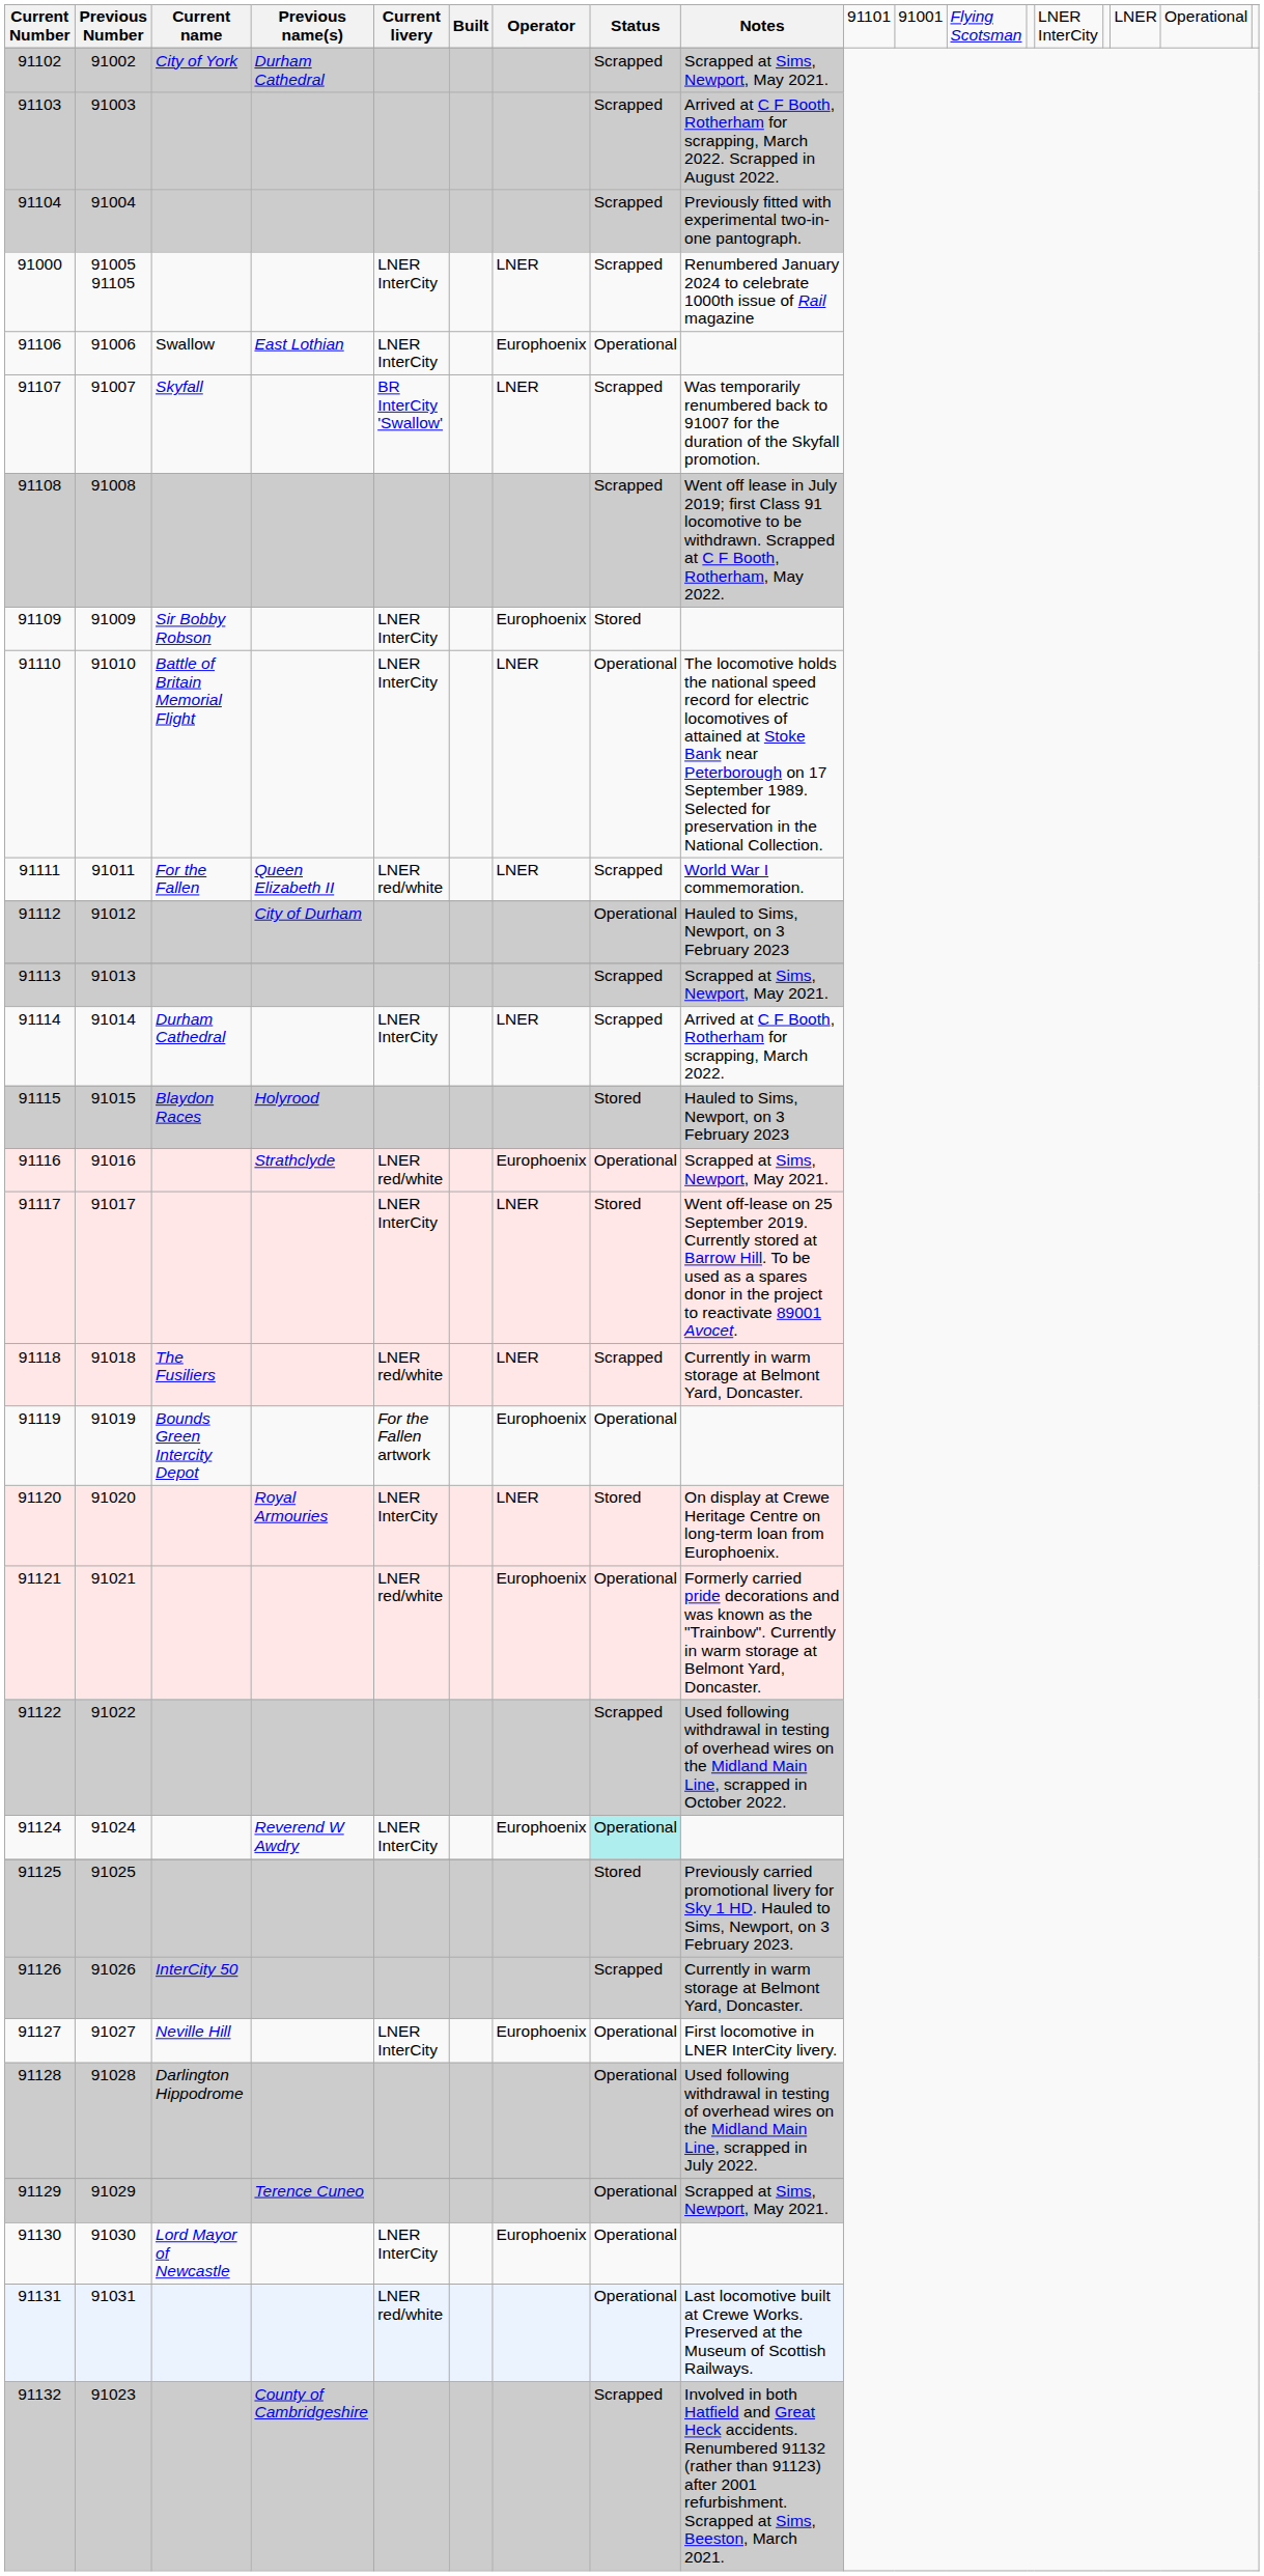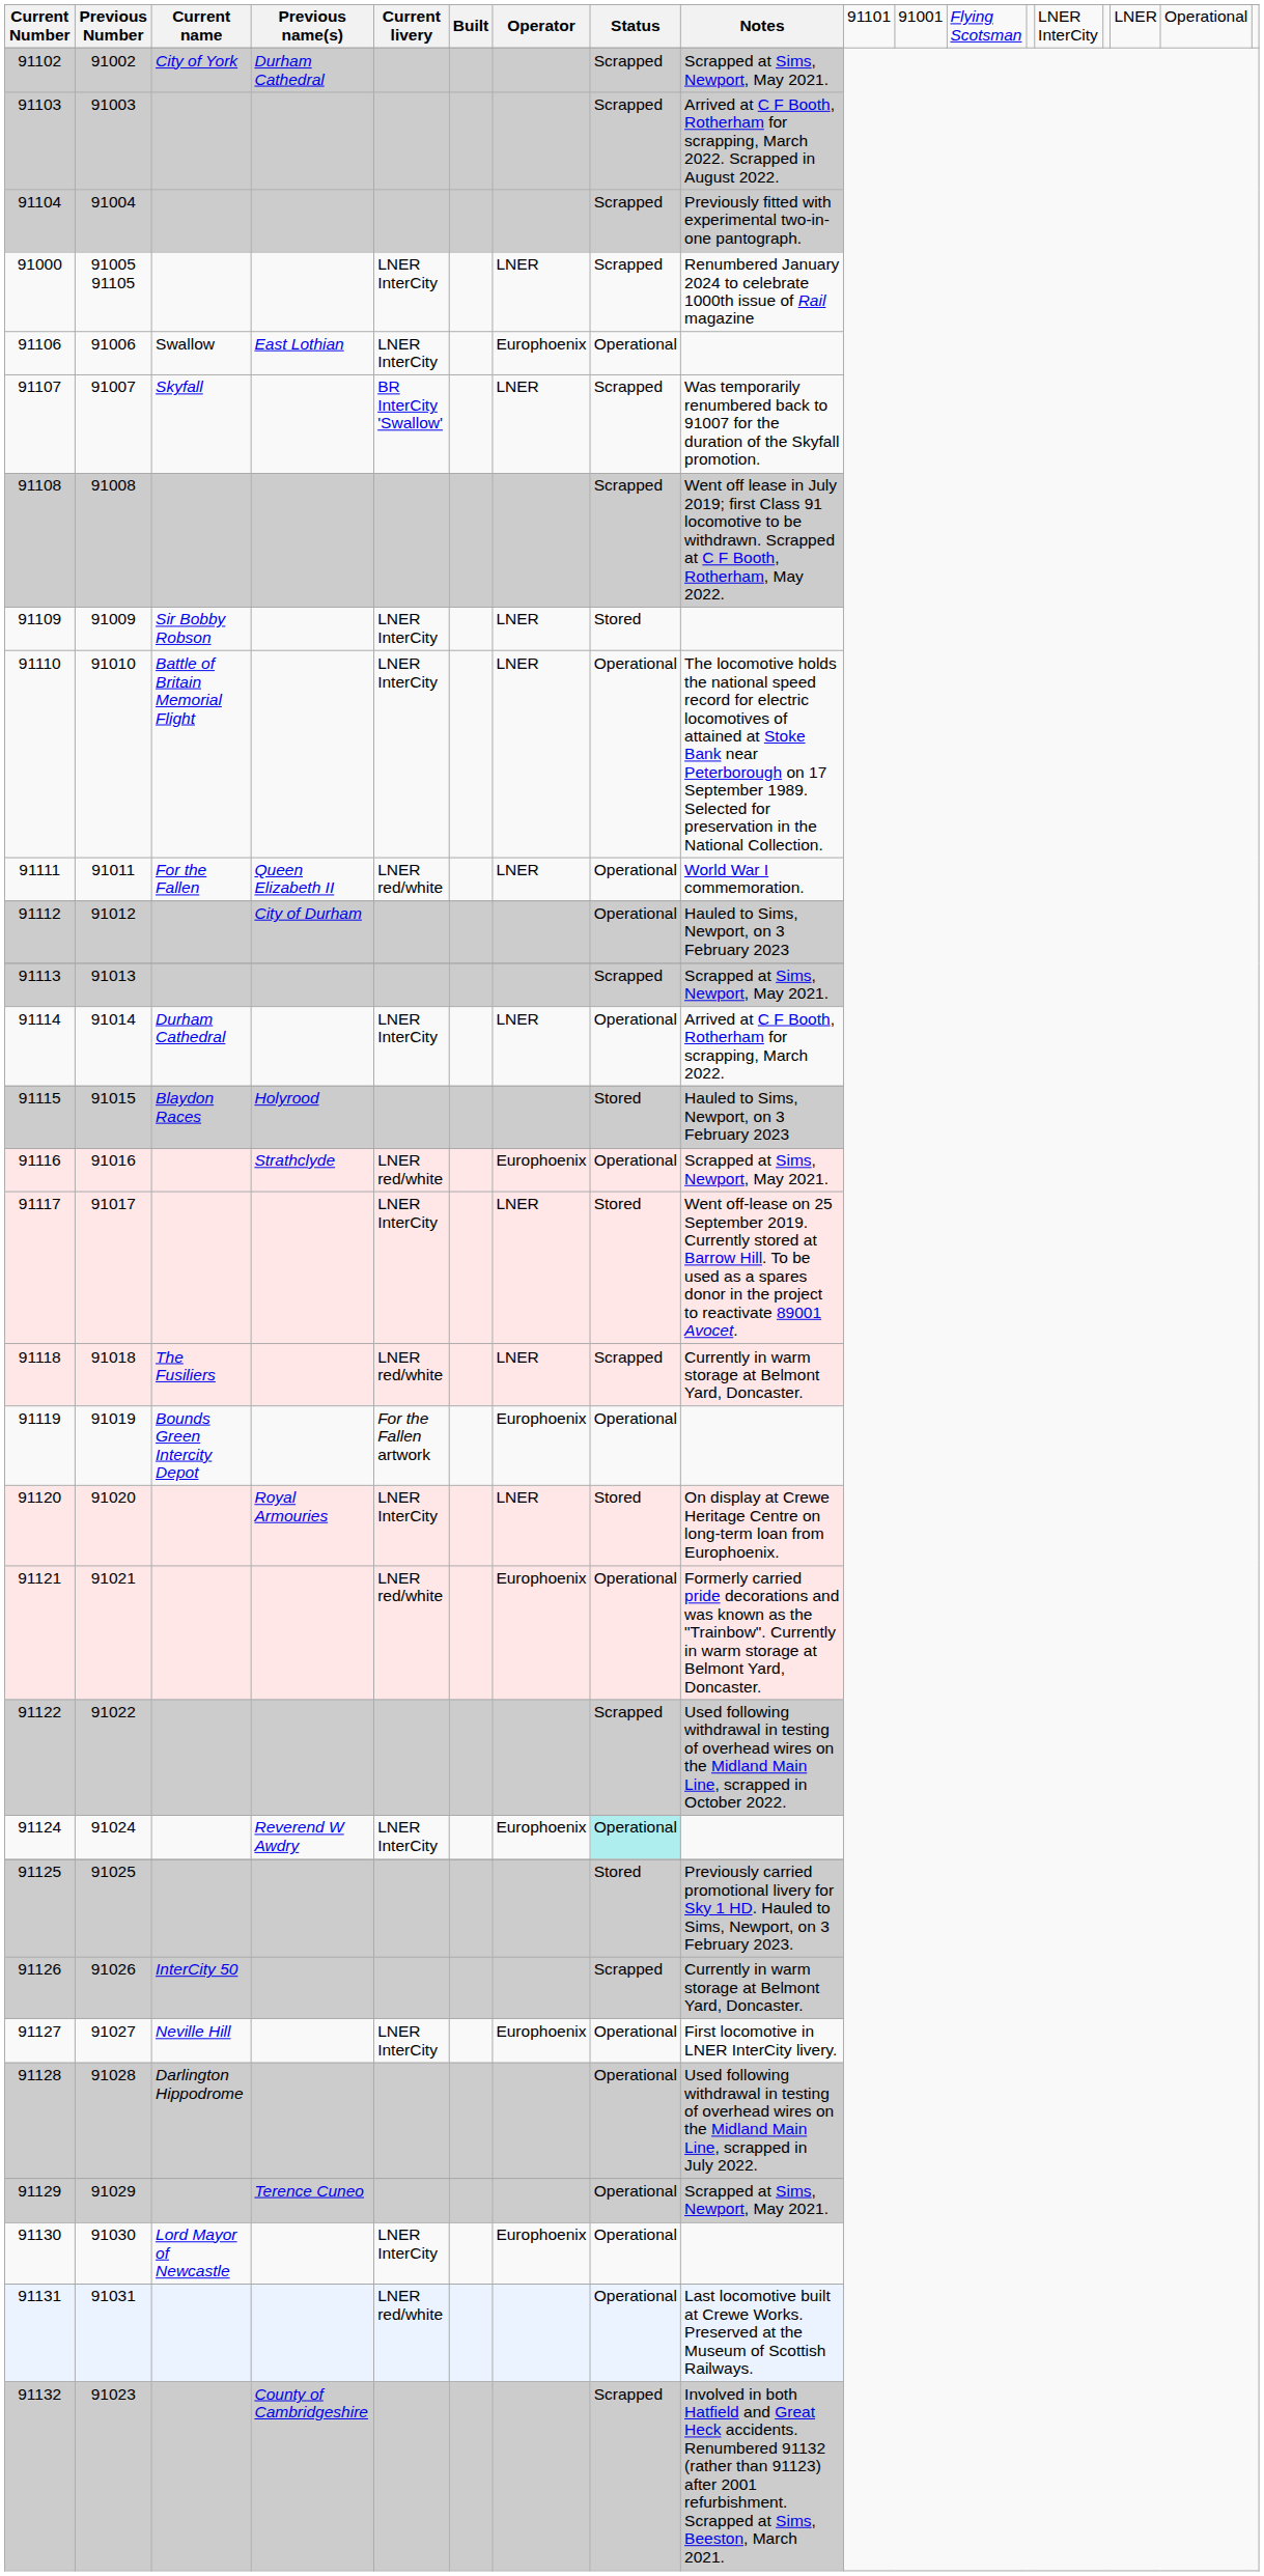 <table class="wikitable sortable">
 <tr>
 <th rowspan=2 align=left>Current Number</th>
 <th rowspan=2 align=left>Previous Number</th>
 <th rowspan=2 align=left>Current name</th>
 <th rowspan=2 align=left>Previous name(s)</th>
 <th rowspan=2 align=left>Current livery</th>
 <th rowspan=2 align=center>Built</th>
 <th rowspan=2 align=left>Operator</th>
 <th rowspan=2 align=left>Status</th>
 <th rowspan=2 align=left>Notes</th>
 </tr>
 <tr>
 <td valign="top" align=center>91101</td>
 <td valign="top" align=center>91001</td>
 <td valign="top" align=left><em><a href='#'>Flying Scotsman</a></em></td>
 <td valign="top" align=left><em></em></td>
 <td valign="top" align=left>LNER InterCity</td>
 <td valign="top" align=left></td>
 <td valign="top" align=left>LNER</td>
 <td valign="top" align=left>Operational</td>
 <td valign="top" align=left></td>
 </tr>
 <tr>
 </tr>
 <tr bgcolor=#cccccc>
 <td valign="top" align=center>91102</td>
 <td valign="top" align=center>91002</td>
 <td valign="top" align=left><em><a href='#'>City of York</a></em></td>
 <td valign="top" align=left><em><a href='#'>Durham Cathedral</a></em></td>
 <td valign="top" align=left></td>
 <td valign="top" align=left></td>
 <td valign="top" align=left></td>
 <td valign="top" align=left>Scrapped</td>
 <td valign="top" align=left>Scrapped at <a href='#'>Sims</a>, <a href='#'>Newport</a>, May 2021.</td>
 </tr>
 <tr bgcolor=#cccccc>
 <td valign="top" align=center>91103</td>
 <td valign="top" align=center>91003</td>
 <td valign="top" align=left></td>
 <td valign="top" align=left><em></em></td>
 <td valign="top" align=left></td>
 <td valign="top" align=left></td>
 <td valign="top" align=left></td>
 <td valign="top" align=left>Scrapped</td>
 <td valign="top" align=left>Arrived at <a href='#'>C F Booth</a>, <a href='#'>Rotherham</a> for scrapping, March 2022. Scrapped in August 2022.</td>
 </tr>
 <tr bgcolor=#cccccc>
 <td valign="top" align=center>91104</td>
 <td valign="top" align=center>91004</td>
 <td valign="top" align=left></td>
 <td valign="top" align=left><em></em></td>
 <td valign="top" align=left></td>
 <td valign="top" align=left></td>
 <td valign="top" align=left></td>
 <td valign="top" align=left>Scrapped</td>
 <td valign="top" align=left>Previously fitted with experimental two-in-one pantograph.</td>
 </tr>
 <tr>
 <td valign="top" align=center>91000</td>
 <td valign="top" align=center>91005<br>91105</td>
 <td valign="top" align=left></td>
 <td valign="top" align=left><em></em></td>
 <td valign="top" align=left>LNER InterCity</td>
 <td valign="top" align=left></td>
 <td valign="top" align=left>LNER</td>
 <td valign="top" align=left>Scrapped</td>
 <td valign="top" align=left>Renumbered January 2024 to celebrate 1000th issue of <em><a href='#'>Rail</a></em> magazine</td>
 </tr>
 <tr>
 <td valign="top" align=center>91106</td>
 <td valign="top" align=center>91006</td>
 <td valign="top" align=left>Swallow</td>
 <td valign="top" align=left><em><a href='#'>East Lothian</a></em></td>
 <td valign="top" align=left>LNER InterCity</td>
 <td valign="top" align=left></td>
 <td valign="top" align=left>Europhoenix</td>
 <td valign="top" align=left>Operational</td>
 <td valign="top" align=left></td>
 </tr>
 <tr>
 <td valign="top" align=center>91107</td>
 <td valign="top" align=center>91007</td>
 <td valign="top" align=left><em><a href='#'>Skyfall</a></em></td>
 <td valign="top" align=left><em></em></td>
 <td valign="top" align=left><a href='#'>BR InterCity 'Swallow'</a></td>
 <td valign="top" align=left></td>
 <td valign="top" align=left>LNER</td>
 <td valign="top" align=left>Scrapped</td>
 <td valign="top" align=left>Was temporarily renumbered back to 91007 for the duration of the Skyfall promotion.</td>
 </tr>
 <tr bgcolor=#cccccc>
 <td valign="top" align=center>91108</td>
 <td valign="top" align=center>91008</td>
 <td valign="top" align=left></td>
 <td valign="top" align=left><em></em></td>
 <td valign="top" align=left></td>
 <td valign="top" align=left></td>
 <td valign="top" align=left></td>
 <td valign="top" align=left>Scrapped</td>
 <td valign="top" align=left>Went off lease in July 2019; first Class 91 locomotive to be withdrawn. Scrapped at <a href='#'>C F Booth</a>, <a href='#'>Rotherham</a>, May 2022.</td>
 </tr>
 <tr>
 <td valign="top" align=center>91109</td>
 <td valign="top" align=center>91009</td>
 <td valign="top" align=left><em><a href='#'>Sir Bobby Robson</a></em></td>
 <td valign="top" align=left><em></em></td>
 <td valign="top" align=left>LNER InterCity</td>
 <td valign="top" align=left></td>
-<td valign="top" align=left>Europhoenix</td>
+<td valign="top" align=left>LNER</td>
 <td valign="top" align=left>Stored</td>
 <td valign="top" align=left></td>
 </tr>
 <tr>
 <td valign="top" align=center>91110</td>
 <td valign="top" align=center>91010</td>
 <td valign="top" align=left><em><a href='#'>Battle of Britain Memorial Flight</a></em></td>
 <td valign="top" align=left><em></em></td>
 <td valign="top" align=left>LNER InterCity</td>
 <td valign="top" align=left></td>
 <td valign="top" align=left>LNER</td>
 <td valign="top" align=left>Operational</td>
 <td valign="top" align=left>The locomotive holds the national speed record for electric locomotives of  attained at <a href='#'>Stoke Bank</a> near <a href='#'>Peterborough</a> on 17 September 1989. Selected for preservation in the National Collection.</td>
 </tr>
 <tr>
 <td valign="top" align=center>91111</td>
 <td valign="top" align=center>91011</td>
 <td valign="top" align=left><em><a href='#'>For the Fallen</a></em></td>
 <td valign="top" align=left><em><a href='#'>Queen Elizabeth II</a></em></td>
 <td valign="top" align=left>LNER red/white</td>
 <td valign="top" align=left></td>
 <td valign="top" align=left>LNER</td>
-<td valign="top" align=left>Scrapped</td>
+<td valign="top" align=left>Operational</td>
 <td valign="top" align=left><a href='#'>World War I</a> commemoration.</td>
 </tr>
 <tr>
 </tr>
 <tr bgcolor=#cccccc>
 <td valign="top" align=center>91112</td>
 <td valign="top" align=center>91012</td>
 <td valign="top" align=left></td>
 <td valign="top" align=left><em><a href='#'>City of Durham</a></em></td>
 <td valign="top" align=left></td>
 <td valign="top" align=left></td>
 <td valign="top" align=left></td>
 <td valign="top" align=left>Operational</td>
 <td valign="top" align=left>Hauled to Sims, Newport, on 3 February 2023</td>
 </tr>
 <tr>
 </tr>
 <tr bgcolor=#cccccc>
 <td valign="top" align=center>91113</td>
 <td valign="top" align=center>91013</td>
 <td valign="top" align=left></td>
 <td valign="top" align=left><em></em></td>
 <td valign="top" align=left></td>
 <td valign="top" align=left></td>
 <td valign="top" align=left></td>
 <td valign="top" align=left>Scrapped</td>
 <td valign="top" align=left>Scrapped at <a href='#'>Sims</a>, <a href='#'>Newport</a>, May 2021.</td>
 </tr>
 <tr>
 <td valign="top" align=center>91114</td>
 <td valign="top" align=center>91014</td>
 <td valign="top" align=left><em><a href='#'>Durham Cathedral</a></em></td>
 <td valign="top" align=left><em></em></td>
 <td valign="top" align=left>LNER InterCity</td>
 <td valign="top" align=left></td>
 <td valign="top" align=left>LNER</td>
-<td valign="top" align=left>Scrapped</td>
+<td valign="top" align=left>Operational</td>
 <td valign="top" align=left>Arrived at <a href='#'>C F Booth</a>, <a href='#'>Rotherham</a> for scrapping, March 2022.</td>
 </tr>
 <tr>
 </tr>
 <tr bgcolor=#cccccc>
 <td valign="top" align=center>91115</td>
 <td valign="top" align=center>91015</td>
 <td valign="top" align=left><em><a href='#'>Blaydon Races</a></em></td>
 <td valign="top" align=left><em><a href='#'>Holyrood</a></em></td>
 <td valign="top" align=left></td>
 <td valign="top" align=left></td>
 <td valign="top" align=left></td>
 <td valign="top" align=left>Stored</td>
 <td valign="top" align=left>Hauled to Sims, Newport, on 3 February 2023</td>
 </tr>
 <tr>
 </tr>
 <tr bgcolor=#fee7e6>
 <td valign="top" align=center>91116</td>
 <td valign="top" align=center>91016</td>
 <td valign="top" align=left></td>
 <td valign="top" align=left><em><a href='#'>Strathclyde</a></em></td>
 <td valign="top" align=left>LNER red/white</td>
 <td valign="top" align=left></td>
 <td valign="top" align=left>Europhoenix</td>
 <td valign="top" align=left>Operational</td>
 <td valign="top" align=left>Scrapped at <a href='#'>Sims</a>, <a href='#'>Newport</a>, May 2021.</td>
 </tr>
 <tr bgcolor=#fee7e6>
 <td valign="top" align=center>91117</td>
 <td valign="top" align=center>91017</td>
 <td valign="top" align=left></td>
 <td valign="top" align=left><em></em></td>
 <td valign="top" align=left>LNER InterCity</td>
 <td valign="top" align=left></td>
 <td valign="top" align=left>LNER</td>
 <td valign="top" align=left>Stored</td>
 <td valign="top" align=left>Went off-lease on 25 September 2019. Currently stored at <a href='#'>Barrow Hill</a>. To be used as a spares donor in the project to reactivate <a href='#'>89001 <em>Avocet</em></a>.</td>
 </tr>
 <tr bgcolor=#fee7e6>
 <td valign="top" align=center>91118</td>
 <td valign="top" align=center>91018</td>
 <td valign="top" align=left><em><a href='#'>The Fusiliers</a></em></td>
 <td valign="top" align=left><em></em></td>
 <td valign="top" align=left>LNER red/white</td>
 <td valign="top" align=left></td>
 <td valign="top" align=left>LNER</td>
 <td valign="top" align=left>Scrapped</td>
 <td valign="top" align=left>Currently in warm storage at Belmont Yard, Doncaster.</td>
 </tr>
 <tr>
 <td valign="top" align=center>91119</td>
 <td valign="top" align=center>91019</td>
 <td valign="top" align=left><em><a href='#'>Bounds Green Intercity Depot</a></em></td>
 <td valign="top" align=left><em></em></td>
 <td valign="top" align=left><em>For the Fallen</em> artwork</td>
 <td valign="top" align=left></td>
 <td valign="top" align=left>Europhoenix</td>
 <td valign="top" align=left>Operational</td>
 <td valign="top" align=left></td>
 </tr>
 <tr bgcolor=#fee7e6>
 <td valign="top" align=center>91120</td>
 <td valign="top" align=center>91020</td>
 <td valign="top" align=left></td>
 <td valign="top" align=left><em><a href='#'>Royal Armouries</a></em></td>
 <td valign="top" align=left>LNER InterCity</td>
 <td valign="top" align=left></td>
 <td valign="top" align=left>LNER</td>
 <td valign="top" align=left>Stored</td>
 <td valign="top" align=left>On display at Crewe Heritage Centre on long-term loan from Europhoenix.</td>
 </tr>
 <tr bgcolor=#fee7e6>
 <td valign="top" align=center>91121</td>
 <td valign="top" align=center>91021</td>
 <td valign="top" align=left></td>
 <td valign="top" align=left><em></em></td>
 <td valign="top" align=left>LNER red/white</td>
 <td valign="top" align=left></td>
 <td valign="top" align=left>Europhoenix</td>
 <td valign="top" align=left>Operational</td>
 <td valign="top" align=left>Formerly carried <a href='#'>pride</a> decorations and was known as the "Trainbow". Currently in warm storage at Belmont Yard, Doncaster.</td>
 </tr>
 <tr bgcolor=#cccccc>
 <td valign="top" align=center>91122</td>
 <td valign="top" align=center>91022</td>
 <td valign="top" align=left></td>
 <td valign="top" align=left><em></em></td>
 <td valign="top" align=left></td>
 <td valign="top" align=left></td>
 <td valign="top" align=left></td>
 <td valign="top" align=left>Scrapped</td>
 <td valign="top" align=left>Used following withdrawal in testing of overhead wires on the <a href='#'>Midland Main Line</a>, scrapped in October 2022.</td>
 </tr>
 <tr>
 <td valign="top" align=center>91124</td>
 <td valign="top" align=center>91024</td>
 <td valign="top" align=left></td>
 <td valign="top" align=left><em><a href='#'>Reverend W Awdry</a></em></td>
 <td valign="top" align=left>LNER InterCity</td>
 <td valign="top" align=left></td>
 <td valign="top" align=left>Europhoenix</td>
 <td valign="top" align=left style="background: paleturquoise;">Operational</td>
 <td valign="top" align=left></td>
 </tr>
 <tr>
 </tr>
 <tr bgcolor=#cccccc>
 <td valign="top" align=center>91125</td>
 <td valign="top" align=center>91025</td>
 <td valign="top" align=left></td>
 <td valign="top" align=left><em></em></td>
 <td valign="top" align=left></td>
 <td valign="top" align=left></td>
 <td valign="top" align=left></td>
 <td valign="top" align=left>Stored</td>
 <td valign="top" align=left>Previously carried promotional livery for <a href='#'>Sky 1 HD</a>. Hauled to Sims, Newport, on 3 February 2023.</td>
 </tr>
 <tr bgcolor=#cccccc>
 <td valign="top" align=center>91126</td>
 <td valign="top" align=center>91026</td>
 <td valign="top" align=left><a href='#'><em>InterCity 50</em></a></td>
 <td valign="top" align=left><em></em></td>
 <td valign="top" align=left></td>
 <td valign="top" align=left></td>
 <td valign="top" align=left></td>
 <td valign="top" align=left>Scrapped</td>
 <td valign="top" align=left>Currently in warm storage at Belmont Yard, Doncaster.</td>
 </tr>
 <tr>
 <td valign="top" align=center>91127</td>
 <td valign="top" align=center>91027</td>
 <td valign="top" align=left><em><a href='#'>Neville Hill</a></em></td>
 <td valign="top" align=left><em></em></td>
 <td valign="top" align=left>LNER InterCity</td>
 <td valign="top" align=left></td>
 <td valign="top" align=left>Europhoenix</td>
 <td valign="top" align=left>Operational</td>
 <td valign="top" align=left>First locomotive in LNER InterCity livery.</td>
 </tr>
 <tr bgcolor=#cccccc>
 <td valign="top" align=center>91128</td>
 <td valign="top" align=center>91028</td>
 <td valign="top" align=left><em>Darlington Hippodrome</em></td>
 <td valign="top" align=left><em></em></td>
 <td valign="top" align=left></td>
 <td valign="top" align=left></td>
 <td valign="top" align=left></td>
 <td valign="top" align=left>Operational</td>
 <td valign="top" align=left>Used following withdrawal in testing of overhead wires on the <a href='#'>Midland Main Line</a>, scrapped in July 2022.</td>
 </tr>
 <tr>
 </tr>
 <tr bgcolor=#cccccc>
 <td valign="top" align=center>91129</td>
 <td valign="top" align=center>91029</td>
 <td valign="top" align=left></td>
 <td valign="top" align=left><em><a href='#'>Terence Cuneo</a></em></td>
 <td valign="top" align=left></td>
 <td valign="top" align=left></td>
 <td valign="top" align=left></td>
 <td valign="top" align=left>Operational</td>
 <td valign="top" align=left>Scrapped at <a href='#'>Sims</a>, <a href='#'>Newport</a>, May 2021.</td>
 </tr>
 <tr>
 <td valign="top" align=center>91130</td>
 <td valign="top" align=center>91030</td>
 <td valign="top" align=left><em><a href='#'>Lord Mayor of Newcastle</a></em></td>
 <td valign="top" align=left><em></em></td>
 <td valign="top" align=left>LNER InterCity</td>
 <td valign="top" align=left></td>
 <td valign="top" align=left>Europhoenix</td>
 <td valign="top" align=left>Operational</td>
 <td valign="top" align=left></td>
 </tr>
 <tr>
 </tr>
 <tr bgcolor=#eaf3ff>
 <td valign="top" align=center>91131</td>
 <td valign="top" align=center>91031</td>
 <td valign="top" align=left></td>
 <td valign="top" align=left><em></em></td>
 <td valign="top" align=left>LNER red/white</td>
 <td valign="top" align=left></td>
 <td valign="top" align=left></td>
 <td valign="top" align=left>Operational</td>
 <td valign="top" align=left>Last locomotive built at Crewe Works. Preserved at the Museum of Scottish Railways.</td>
 </tr>
 <tr bgcolor=#cccccc>
 <td valign="top" align=center>91132</td>
 <td valign="top" align=center>91023</td>
 <td valign="top" align=left></td>
 <td valign="top" align=left><em><a href='#'>County of Cambridgeshire</a></em></td>
 <td valign="top" align=left></td>
 <td valign="top" align=left></td>
 <td valign="top" align=left></td>
 <td valign="top" align=left>Scrapped</td>
 <td valign="top" align=left>Involved in both <a href='#'>Hatfield</a> and <a href='#'>Great Heck</a> accidents. Renumbered 91132 (rather than 91123) after 2001 refurbishment. Scrapped at <a href='#'>Sims</a>, <a href='#'>Beeston</a>, March 2021.</td>
 </tr>
 </table>
